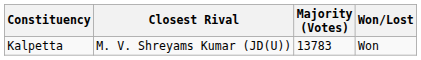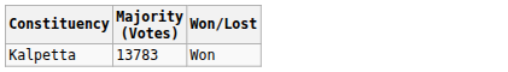 <table class="wikitable">
 <tr>
 <th>Constituency</th>
-<th>Closest Rival</th>
 <th>Majority<br>(Votes)</th>
 <th>Won/Lost</th>
 </tr>
 <tr>
 <td>Kalpetta</td>
-<td>M. V. Shreyams Kumar (JD(U))</td>
 <td>13783</td>
 <td>Won</td>
 </tr>
 </table>
